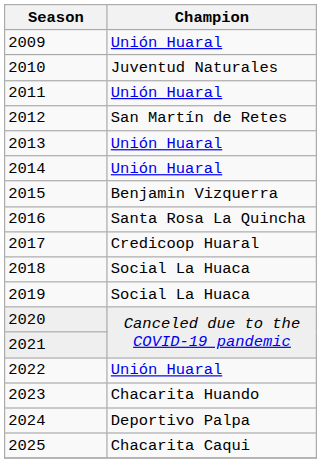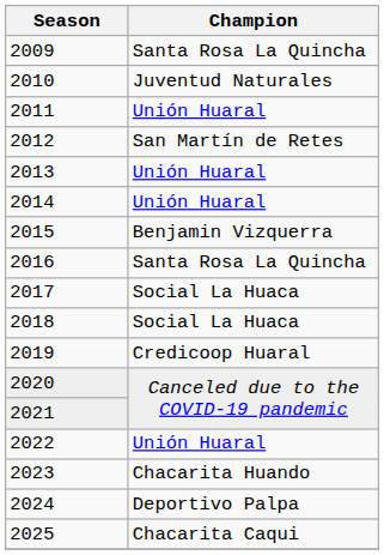 <table class="wikitable sortable">
 <tr>
 <th width=80px>Season</th>
 <th width=170px>Champion</th>
 </tr>
 <tr>
 <td>2009</td>
-<td><a href='#'>Unión Huaral</a></td>
+<td>Santa Rosa La Quincha</td>
 </tr>
 <tr>
 <td>2010</td>
 <td>Juventud Naturales</td>
 </tr>
 <tr>
 <td>2011</td>
 <td><a href='#'>Unión Huaral</a></td>
 </tr>
 <tr>
 <td>2012</td>
 <td>San Martín de Retes</td>
 </tr>
 <tr>
 <td>2013</td>
 <td><a href='#'>Unión Huaral</a></td>
 </tr>
 <tr>
 <td>2014</td>
 <td><a href='#'>Unión Huaral</a></td>
 </tr>
 <tr>
 <td>2015</td>
 <td>Benjamin Vizquerra</td>
 </tr>
 <tr>
 <td>2016</td>
 <td>Santa Rosa La Quincha</td>
 </tr>
 <tr>
 <td>2017</td>
-<td>Credicoop Huaral</td>
+<td>Social La Huaca</td>
 </tr>
 <tr>
 <td>2018</td>
 <td>Social La Huaca</td>
 </tr>
 <tr>
 <td>2019</td>
-<td>Social La Huaca</td>
+<td>Credicoop Huaral</td>
 </tr>
 <tr bgcolor=#efefef>
 <td>2020</td>
 <td rowspan=2 colspan="1" align=center><em>Canceled due to the <a href='#'>COVID-19 pandemic</a></em></td>
 </tr>
 <tr bgcolor=#efefef>
 <td>2021</td>
 </tr>
 <tr>
 <td>2022</td>
 <td><a href='#'>Unión Huaral</a></td>
 </tr>
 <tr>
 <td>2023</td>
 <td>Chacarita Huando</td>
 </tr>
 <tr>
 <td>2024</td>
 <td>Deportivo Palpa</td>
 </tr>
 <tr>
 <td>2025</td>
 <td>Chacarita Caqui</td>
 </tr>
 <tr>
 </tr>
 </table>
